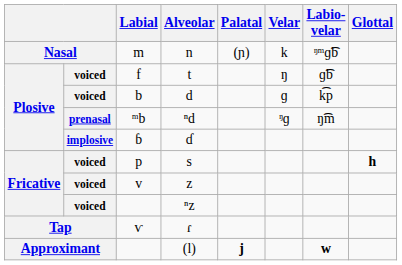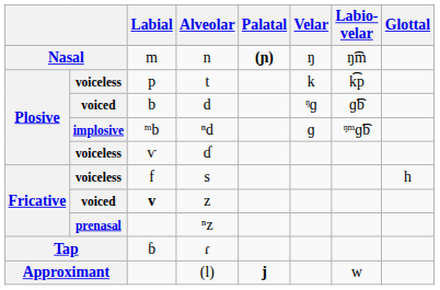 <table class="wikitable" style=text-align:center>
 <tr>
 <th colspan="2"></th>
 <th><a href='#'>Labial</a></th>
 <th><a href='#'>Alveolar</a></th>
 <th><a href='#'>Palatal</a></th>
 <th><a href='#'>Velar</a></th>
 <th><a href='#'>Labio-<br>velar</a></th>
 <th><a href='#'>Glottal</a></th>
 </tr>
 <tr>
 <th colspan="2"><a href='#'>Nasal</a></th>
 <td>m</td>
 <td>n</td>
-<td>(ɲ)</td>
-<td>k</td>
-<td>ᵑᵐɡ͡b</td>
+<td><strong>(ɲ)</strong></td>
+<td>ŋ</td>
+<td>ŋ͡m</td>
 <td></td>
 </tr>
 <tr>
 <th rowspan="4"><a href='#'>Plosive</a></th>
-<th><small>voiced</small></th>
-<td>f</td>
+<th><small>voiceless</small></th>
+<td>p</td>
 <td>t</td>
 <td></td>
-<td>ŋ</td>
-<td>ɡ͡b</td>
+<td>k</td>
+<td>k͡p</td>
 <td></td>
 </tr>
 <tr>
 <th><small>voiced</small></th>
 <td>b</td>
 <td>d</td>
 <td></td>
-<td>ɡ</td>
-<td>k͡p</td>
-<td></td>
-</tr>
-<tr>
-<th><small><a href='#'>prenasal</a></small></th>
-<td>ᵐb</td>
-<td>ⁿd</td>
-<td></td>
 <td>ᵑɡ</td>
-<td>ŋ͡m</td>
+<td>ɡ͡b</td>
 <td></td>
 </tr>
 <tr>
 <th><small><a href='#'>implosive</a></small></th>
-<td>ɓ</td>
+<td>ᵐb</td>
+<td>ⁿd</td>
+<td></td>
+<td>ɡ</td>
+<td>ᵑᵐɡ͡b</td>
+<td></td>
+</tr>
+<tr>
+<th><small>voiceless</small></th>
+<td>ⱱ</td>
 <td>ɗ</td>
 <td></td>
 <td></td>
 <td></td>
 <td></td>
 </tr>
 <tr>
 <th rowspan="3"><a href='#'>Fricative</a></th>
-<th><small>voiced</small></th>
-<td>p</td>
+<th><small>voiceless</small></th>
+<td>f</td>
 <td>s</td>
 <td></td>
 <td></td>
 <td></td>
-<td><strong>h</strong></td>
+<td>h</td>
 </tr>
 <tr>
 <th><small>voiced</small></th>
-<td>v</td>
+<td><strong>v</strong></td>
 <td>z</td>
 <td></td>
 <td></td>
 <td></td>
 <td></td>
 </tr>
 <tr>
-<th><small>voiced</small></th>
+<th><small><a href='#'>prenasal</a></small></th>
 <td></td>
 <td>ⁿz</td>
 <td></td>
 <td></td>
 <td></td>
 <td></td>
 </tr>
 <tr>
 <th colspan="2"><a href='#'>Tap</a></th>
-<td>ⱱ</td>
+<td>ɓ</td>
 <td>ɾ</td>
 <td></td>
 <td></td>
 <td></td>
 <td></td>
 </tr>
 <tr>
 <th colspan="2"><a href='#'>Approximant</a></th>
 <td></td>
 <td>(l)</td>
 <td><strong>j</strong></td>
 <td></td>
-<td><strong>w</strong></td>
+<td>w</td>
 <td></td>
 </tr>
 </table>
